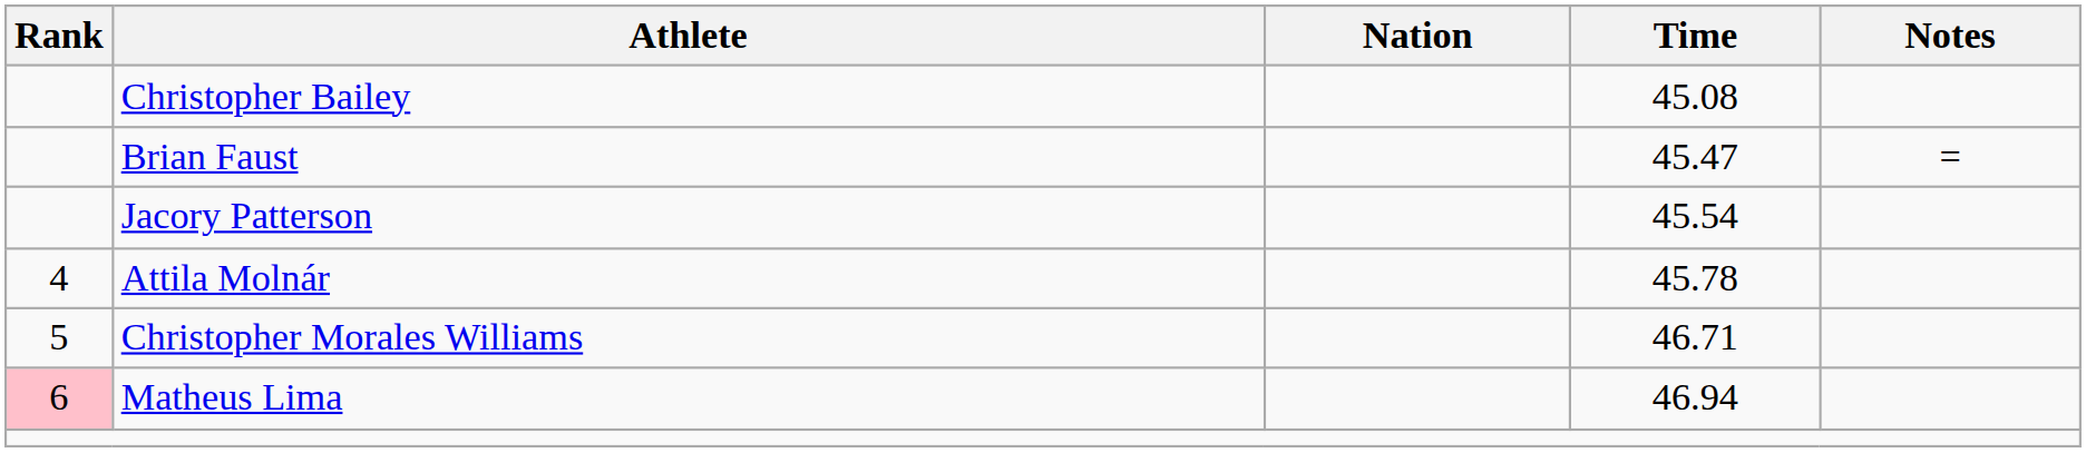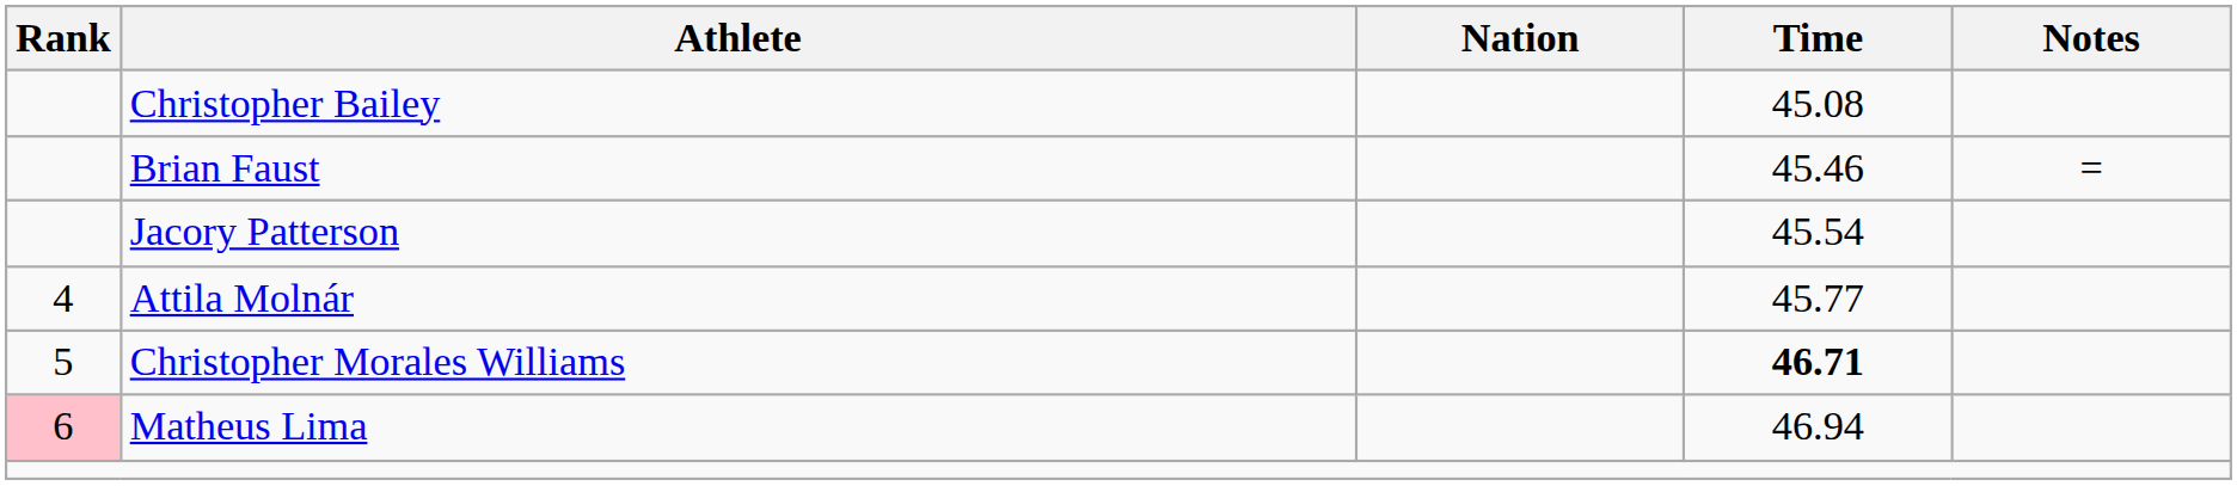 <table class="wikitable sortable" style="text-align:center;width: 55%;">
 <tr>
 <th scope="col" style="width: 10px;">Rank</th>
 <th scope="col">Athlete</th>
 <th scope="col">Nation</th>
 <th scope="col">Time</th>
 <th scope="col">Notes</th>
 </tr>
 <tr>
 <td></td>
 <td align="left"><a href='#'>Christopher Bailey</a></td>
 <td align="left"></td>
 <td>45.08</td>
 <td></td>
 </tr>
 <tr>
 <td></td>
 <td align="left"><a href='#'>Brian Faust</a></td>
 <td align="left"></td>
-<td>45.47</td>
+<td>45.46</td>
 <td>=</td>
 </tr>
 <tr>
 <td></td>
 <td align="left"><a href='#'>Jacory Patterson</a></td>
 <td align="left"></td>
 <td>45.54</td>
 <td></td>
 </tr>
 <tr>
 <td>4</td>
 <td align="left"><a href='#'>Attila Molnár</a></td>
 <td align="left"></td>
-<td>45.78</td>
+<td>45.77</td>
 <td></td>
 </tr>
 <tr>
 <td>5</td>
 <td align="left"><a href='#'>Christopher Morales Williams</a></td>
 <td align="left"></td>
-<td>46.71</td>
+<td><strong>46.71</strong></td>
 <td></td>
 </tr>
 <tr>
 <td style="background: pink;">6</td>
 <td align="left"><a href='#'>Matheus Lima</a></td>
 <td align="left"></td>
 <td>46.94</td>
 <td></td>
 </tr>
 <tr class="sortbottom">
 <td colspan="5"></td>
 </tr>
 </table>
